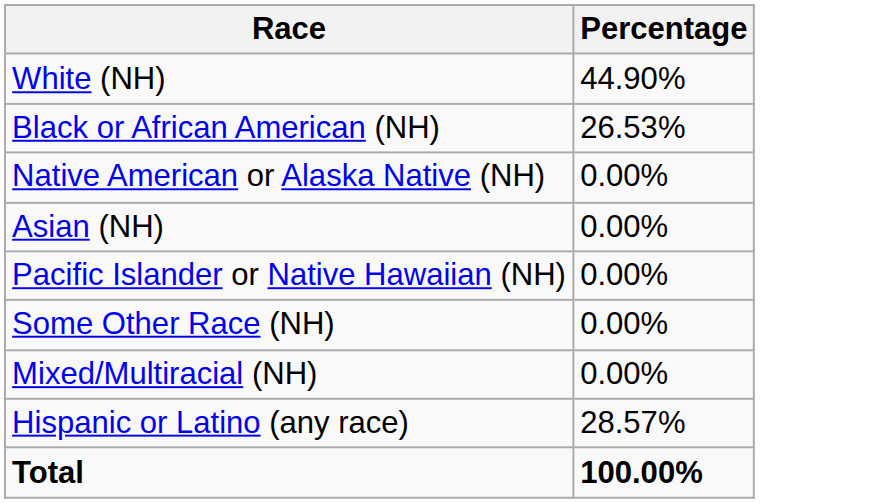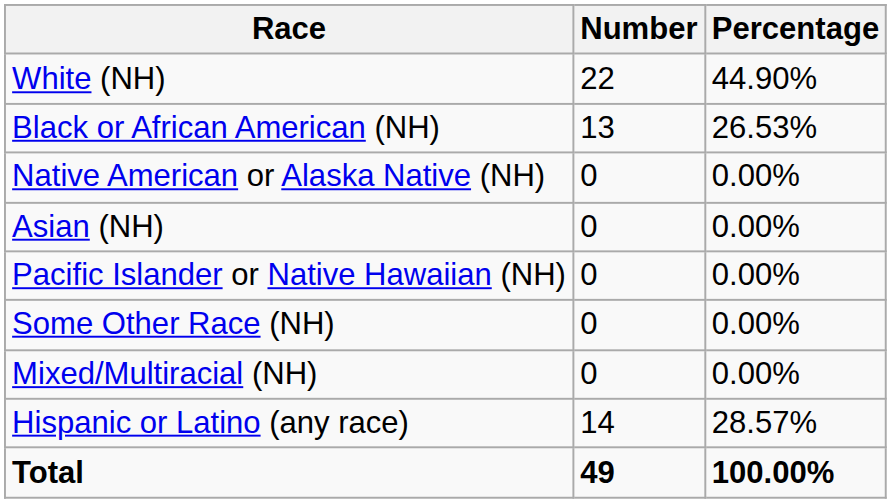 <table class="wikitable">
 <tr>
 <th>Race</th>
+<th>Number</th>
 <th>Percentage</th>
 </tr>
 <tr>
 <td><a href='#'>White</a> (NH)</td>
+<td>22</td>
 <td>44.90%</td>
 </tr>
 <tr>
 <td><a href='#'>Black or African American</a> (NH)</td>
+<td>13</td>
 <td>26.53%</td>
 </tr>
 <tr>
 <td><a href='#'>Native American</a> or <a href='#'>Alaska Native</a> (NH)</td>
+<td>0</td>
 <td>0.00%</td>
 </tr>
 <tr>
 <td><a href='#'>Asian</a> (NH)</td>
+<td>0</td>
 <td>0.00%</td>
 </tr>
 <tr>
 <td><a href='#'>Pacific Islander</a> or <a href='#'>Native Hawaiian</a> (NH)</td>
+<td>0</td>
 <td>0.00%</td>
 </tr>
 <tr>
 <td><a href='#'>Some Other Race</a> (NH)</td>
+<td>0</td>
 <td>0.00%</td>
 </tr>
 <tr>
 <td><a href='#'>Mixed/Multiracial</a> (NH)</td>
+<td>0</td>
 <td>0.00%</td>
 </tr>
 <tr>
 <td><a href='#'>Hispanic or Latino</a> (any race)</td>
+<td>14</td>
 <td>28.57%</td>
 </tr>
 <tr>
 <td><strong>Total</strong></td>
+<td><strong>49</strong></td>
 <td><strong>100.00%</strong></td>
 </tr>
 </table>
